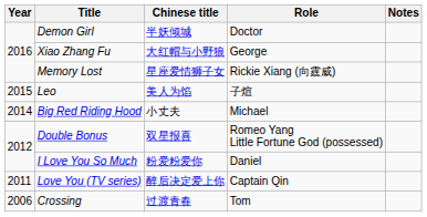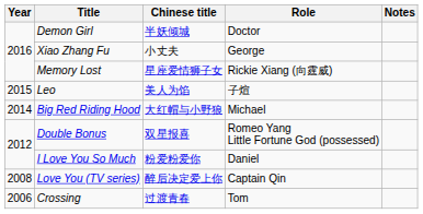 <table class="wikitable">
 <tr>
 <th>Year</th>
 <th>Title</th>
 <th>Chinese title</th>
 <th>Role</th>
 <th>Notes</th>
 </tr>
 <tr>
 <td rowspan="3">2016</td>
 <td><em>Demon Girl</em></td>
 <td><a href='#'>半妖倾城</a></td>
 <td>Doctor</td>
 <td></td>
 </tr>
 <tr>
 <td><em>Xiao Zhang Fu</em></td>
-<td><a href='#'>大红帽与小野狼</a></td>
+<td>小丈夫</td>
 <td>George</td>
 <td></td>
 </tr>
 <tr>
 <td><em>Memory Lost</em></td>
 <td><a href='#'>星座爱情狮子女</a></td>
 <td>Rickie Xiang (向霆威)</td>
 <td></td>
 </tr>
 <tr>
 <td>2015</td>
 <td><em>Leo</em></td>
 <td><a href='#'>美人为馅</a></td>
 <td>子煊</td>
 <td></td>
 </tr>
 <tr>
 <td>2014</td>
 <td><em><a href='#'>Big Red Riding Hood</a></em></td>
-<td>小丈夫</td>
+<td><a href='#'>大红帽与小野狼</a></td>
 <td>Michael</td>
 <td></td>
 </tr>
 <tr>
 <td rowspan="2">2012</td>
 <td><em><a href='#'>Double Bonus</a></em></td>
 <td><a href='#'>双星报喜</a></td>
 <td>Romeo Yang<br>Little Fortune God (possessed)</td>
 <td></td>
 </tr>
 <tr>
 <td><em><a href='#'>I Love You So Much</a></em></td>
 <td><a href='#'>粉爱粉爱你</a></td>
 <td>Daniel</td>
 <td></td>
 </tr>
 <tr>
-<td>2011</td>
+<td>2008</td>
 <td><em><a href='#'>Love You (TV series)</a></em></td>
 <td><a href='#'>醉后决定爱上你</a></td>
 <td>Captain Qin</td>
 <td></td>
 </tr>
 <tr>
 <td>2006</td>
 <td><em>Crossing</em></td>
 <td><a href='#'>过渡青春</a></td>
 <td>Tom</td>
 <td></td>
 </tr>
 </table>
